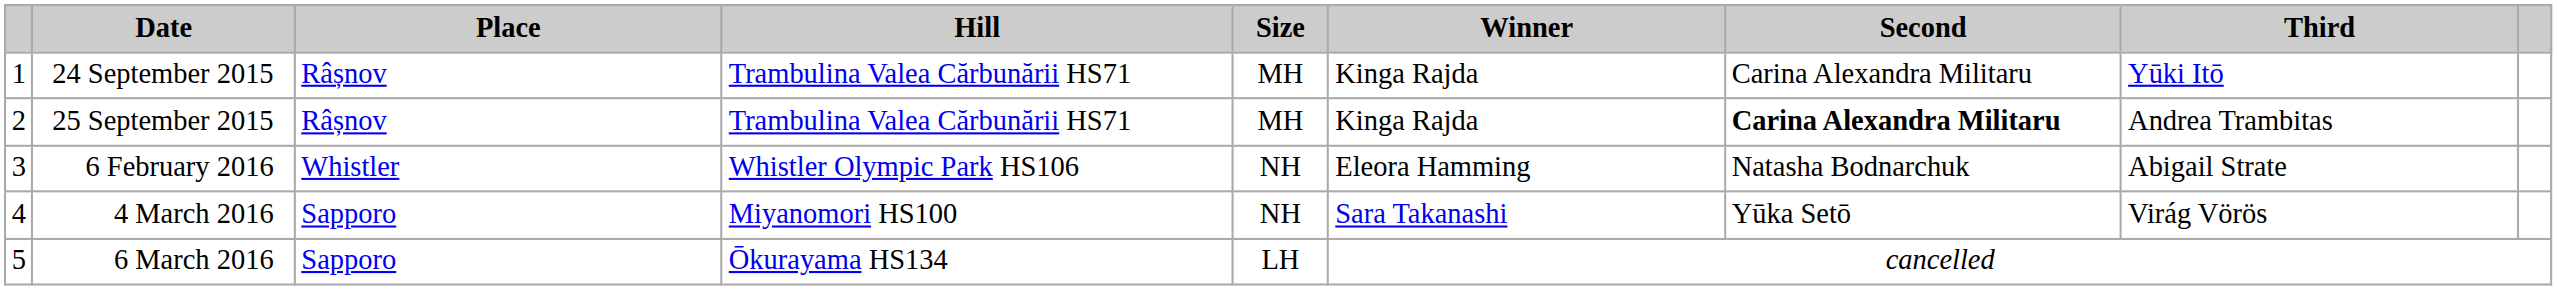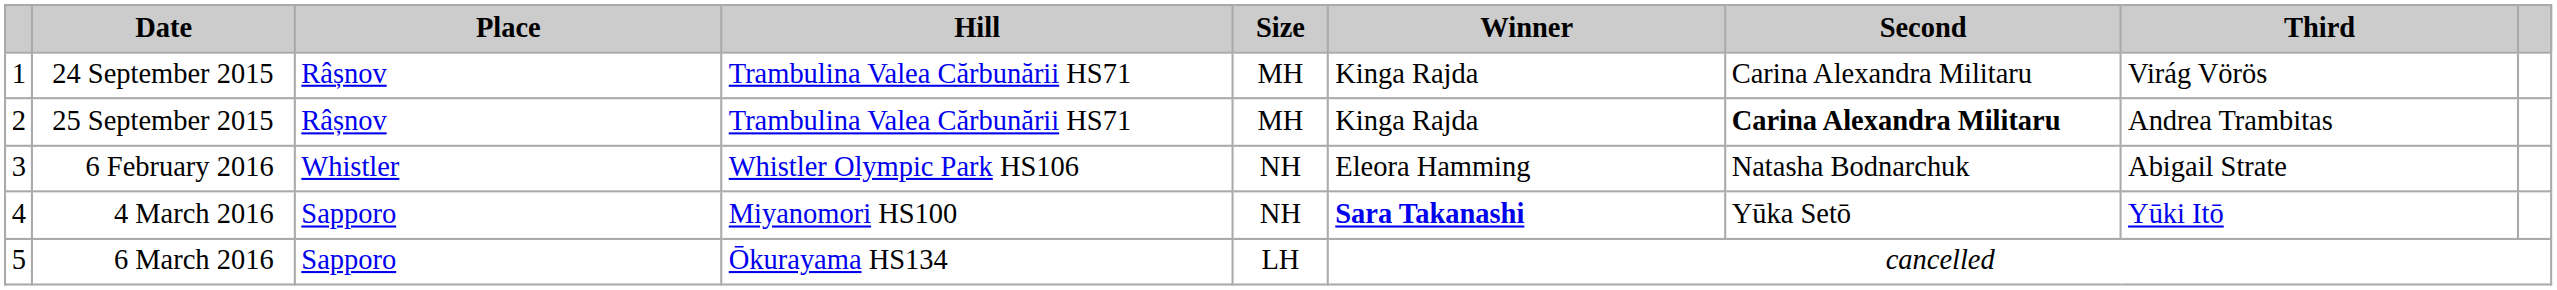 <table class="wikitable plainrowheaders" style="background:#fff; font-size:86%; line-height:16px;  border:gray solid 1px; border-collapse:collapse;">
 <tr style="background:#ccc; text-align:center;">
 <th scope="col" style="background:#ccc; width=30 px;"></th>
 <th scope="col" style="background:#ccc; width:120px;">Date</th>
 <th scope="col" style="background:#ccc; width:200px;">Place</th>
 <th scope="col" style="background:#ccc; width:240px;">Hill</th>
 <th scope="col" style="background:#ccc; width:40px;">Size</th>
 <th scope="col" style="background:#ccc; width:185px;">Winner</th>
 <th scope="col" style="background:#ccc; width:185px;">Second</th>
 <th scope="col" style="background:#ccc; width:185px;">Third</th>
 <th scope="col" style="background:#ccc; width:10px;"></th>
 </tr>
 <tr>
 <td align=center>1</td>
 <td align=right>24 September 2015  </td>
 <td> <a href='#'>Râșnov</a></td>
 <td><a href='#'>Trambulina Valea Cărbunării</a> HS71</td>
 <td align=center>MH</td>
 <td> Kinga Rajda</td>
 <td> Carina Alexandra Militaru</td>
-<td> <a href='#'>Yūki Itō</a></td>
+<td> Virág Vörös</td>
 <td></td>
 </tr>
 <tr>
 <td align=center>2</td>
 <td align=right>25 September 2015  </td>
 <td> <a href='#'>Râșnov</a></td>
 <td><a href='#'>Trambulina Valea Cărbunării</a> HS71</td>
 <td align=center>MH</td>
 <td> Kinga Rajda</td>
 <td><strong> Carina Alexandra Militaru</strong></td>
 <td> Andrea Trambitas</td>
 <td></td>
 </tr>
 <tr>
 <td align=center>3</td>
 <td align=right>6 February 2016  </td>
 <td> <a href='#'>Whistler</a></td>
 <td><a href='#'>Whistler Olympic Park</a> HS106</td>
 <td align=center>NH</td>
 <td> Eleora Hamming</td>
 <td> Natasha Bodnarchuk</td>
 <td> Abigail Strate</td>
 <td></td>
 </tr>
 <tr>
 <td align=center>4</td>
 <td align=right>4 March 2016  </td>
 <td> <a href='#'>Sapporo</a></td>
 <td><a href='#'>Miyanomori</a> HS100</td>
 <td align=center>NH</td>
-<td> <a href='#'>Sara Takanashi</a></td>
+<td><strong> <a href='#'>Sara Takanashi</a></strong></td>
 <td> Yūka Setō</td>
-<td> Virág Vörös</td>
+<td> <a href='#'>Yūki Itō</a></td>
 <td></td>
 </tr>
 <tr>
 <td align=center>5</td>
 <td align=right>6 March 2016  </td>
 <td> <a href='#'>Sapporo</a></td>
 <td><a href='#'>Ōkurayama</a> HS134</td>
 <td align=center>LH</td>
 <td align=center colspan=4><em>cancelled</em></td>
 </tr>
 </table>
